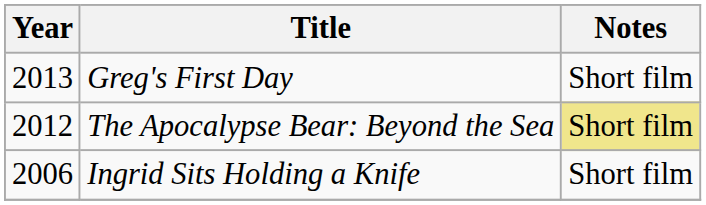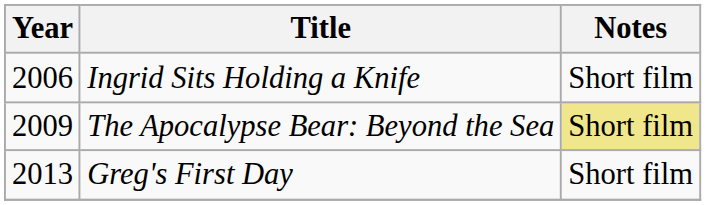 <table class="wikitable">
 <tr>
 <th>Year</th>
 <th>Title</th>
 <th>Notes</th>
 </tr>
 <tr>
+<td>2006</td>
+<td><em>Ingrid Sits Holding a Knife</em></td>
+<td>Short film</td>
+</tr>
+<tr>
+<td>2009</td>
+<td><em>The Apocalypse Bear: Beyond the Sea</em></td>
+<td style="background: khaki;">Short film</td>
+</tr>
+<tr>
 <td>2013</td>
 <td><em>Greg's First Day</em></td>
 <td>Short film</td>
 </tr>
 <tr>
-<td>2012</td>
-<td><em>The Apocalypse Bear: Beyond the Sea</em></td>
-<td style="background: khaki;">Short film</td>
-</tr>
-<tr>
-<td>2006</td>
-<td><em>Ingrid Sits Holding a Knife</em></td>
-<td>Short film</td>
-</tr>
-<tr>
 </tr>
 </table>
